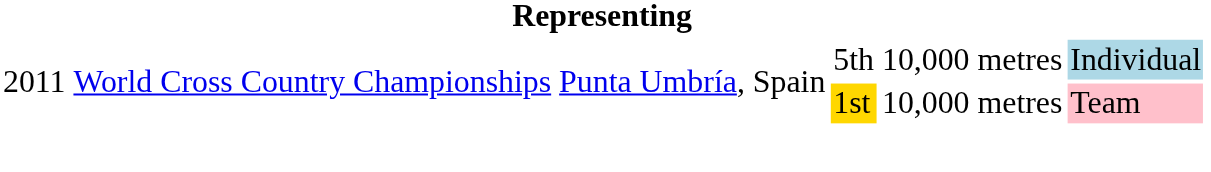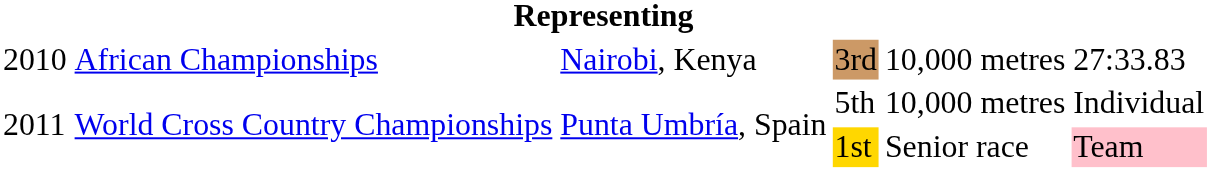 <table>
 <tr>
 <th colspan="6">Representing </th>
+</tr>
+<tr>
+<td>2010</td>
+<td><a href='#'>African Championships</a></td>
+<td><a href='#'>Nairobi</a>, Kenya</td>
+<td bgcolor="cc9966">3rd</td>
+<td>10,000 metres</td>
+<td>27:33.83</td>
 </tr>
 <tr>
 <td rowspan=2>2011</td>
 <td rowspan=2><a href='#'>World Cross Country Championships</a></td>
 <td rowspan=2><a href='#'>Punta Umbría</a>, Spain</td>
 <td>5th</td>
 <td>10,000 metres</td>
-<td style="background: lightblue;">Individual</td>
+<td>Individual</td>
 </tr>
 <tr>
 <td bgcolor=gold>1st</td>
-<td>10,000 metres</td>
+<td>Senior race</td>
 <td style="background: pink;">Team</td>
 </tr>
 </table>
